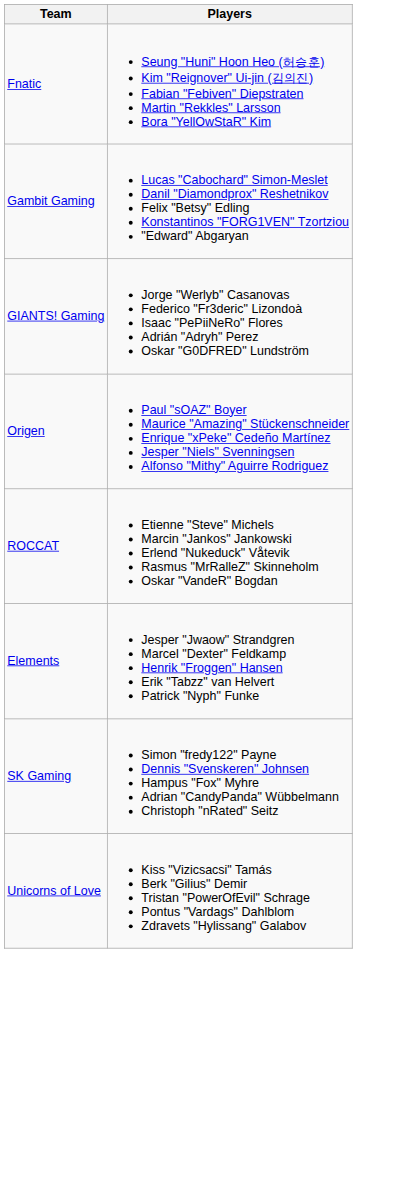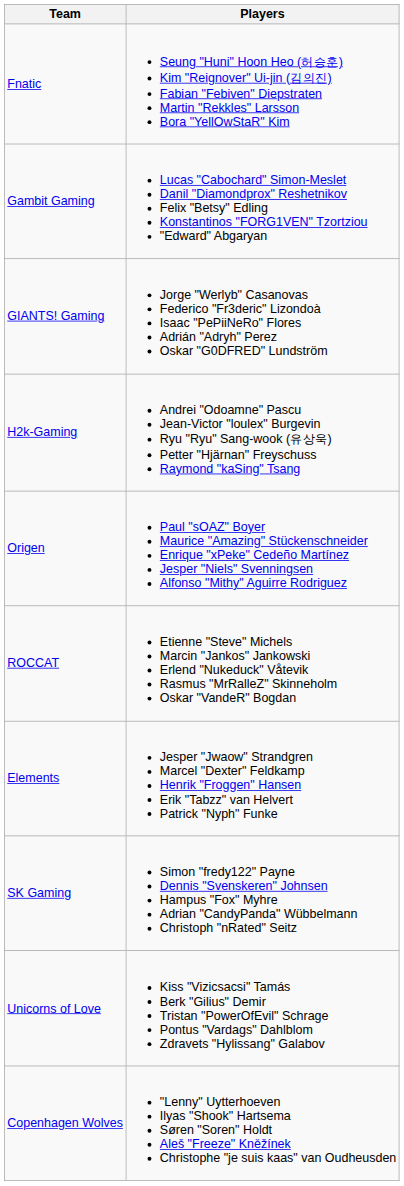 <table class="wikitable" style="text-align:left">
 <tr>
 <th>Team</th>
 <th>Players</th>
 </tr>
 <tr>
 <td><a href='#'>Fnatic</a></td>
 <td><br><ul><li><a href='#'>Seung "Huni" Hoon Heo (허승훈)</a></li><li><a href='#'>Kim "Reignover" Ui-jin (김의진)</a></li><li><a href='#'>Fabian "Febiven" Diepstraten</a></li><li><a href='#'>Martin "Rekkles" Larsson</a></li><li><a href='#'>Bora "YellOwStaR" Kim</a></li></ul></td>
 </tr>
 <tr>
 <td><a href='#'>Gambit Gaming</a></td>
 <td><br><ul><li><a href='#'>Lucas "Cabochard" Simon-Meslet</a></li><li><a href='#'>Danil "Diamondprox" Reshetnikov</a></li><li>Felix "Betsy" Edling</li><li><a href='#'>Konstantinos "FORG1VEN" Tzortziou</a></li><li>"Edward" Abgaryan</li></ul></td>
 </tr>
 <tr>
 <td><a href='#'>GIANTS! Gaming</a></td>
 <td><br><ul><li>Jorge "Werlyb" Casanovas</li><li>Federico "Fr3deric" Lizondoà</li><li>Isaac "PePiiNeRo" Flores</li><li>Adrián "Adryh" Perez</li><li>Oskar "G0DFRED" Lundström</li></ul></td>
+</tr>
+<tr>
+<td><a href='#'>H2k-Gaming</a></td>
+<td><br><ul><li>Andrei "Odoamne" Pascu</li><li>Jean-Victor "loulex" Burgevin</li><li>Ryu "Ryu" Sang-wook (유상욱)</li><li>Petter "Hjärnan" Freyschuss</li><li><a href='#'>Raymond "kaSing" Tsang</a></li></ul></td>
 </tr>
 <tr>
 <td><a href='#'>Origen</a></td>
 <td><br><ul><li><a href='#'>Paul "sOAZ" Boyer</a></li><li><a href='#'>Maurice "Amazing" Stückenschneider</a></li><li><a href='#'>Enrique "xPeke" Cedeño Martínez</a></li><li><a href='#'>Jesper "Niels" Svenningsen</a></li><li><a href='#'>Alfonso "Mithy" Aguirre Rodriguez</a></li></ul></td>
 </tr>
 <tr>
 <td><a href='#'>ROCCAT</a></td>
 <td><br><ul><li>Etienne "Steve" Michels</li><li>Marcin "Jankos" Jankowski</li><li>Erlend "Nukeduck" Våtevik</li><li>Rasmus "MrRalleZ" Skinneholm</li><li>Oskar "VandeR" Bogdan</li></ul></td>
 </tr>
 <tr>
 <td><a href='#'>Elements</a></td>
 <td><br><ul><li>Jesper "Jwaow" Strandgren</li><li>Marcel "Dexter" Feldkamp</li><li><a href='#'>Henrik "Froggen" Hansen</a></li><li>Erik "Tabzz" van Helvert</li><li>Patrick "Nyph" Funke</li></ul></td>
 </tr>
 <tr>
 <td><a href='#'>SK Gaming</a></td>
 <td><br><ul><li>Simon "fredy122" Payne</li><li><a href='#'>Dennis "Svenskeren" Johnsen</a></li><li>Hampus "Fox" Myhre</li><li>Adrian "CandyPanda" Wübbelmann</li><li>Christoph "nRated" Seitz</li></ul></td>
 </tr>
 <tr>
 <td><a href='#'>Unicorns of Love</a></td>
 <td><br><ul><li>Kiss "Vizicsacsi" Tamás</li><li>Berk "Gilius" Demir</li><li>Tristan "PowerOfEvil" Schrage</li><li>Pontus "Vardags" Dahlblom</li><li>Zdravets "Hylissang" Galabov</li></ul></td>
 </tr>
+<tr>
+<td><a href='#'>Copenhagen Wolves</a></td>
+<td><br><ul><li>"Lenny" Uytterhoeven</li><li>Ilyas "Shook" Hartsema</li><li>Søren "Soren" Holdt</li><li><a href='#'>Aleš "Freeze" Kněžínek</a></li><li>Christophe "je suis kaas" van Oudheusden</li></ul></td>
+</tr>
 </table>
